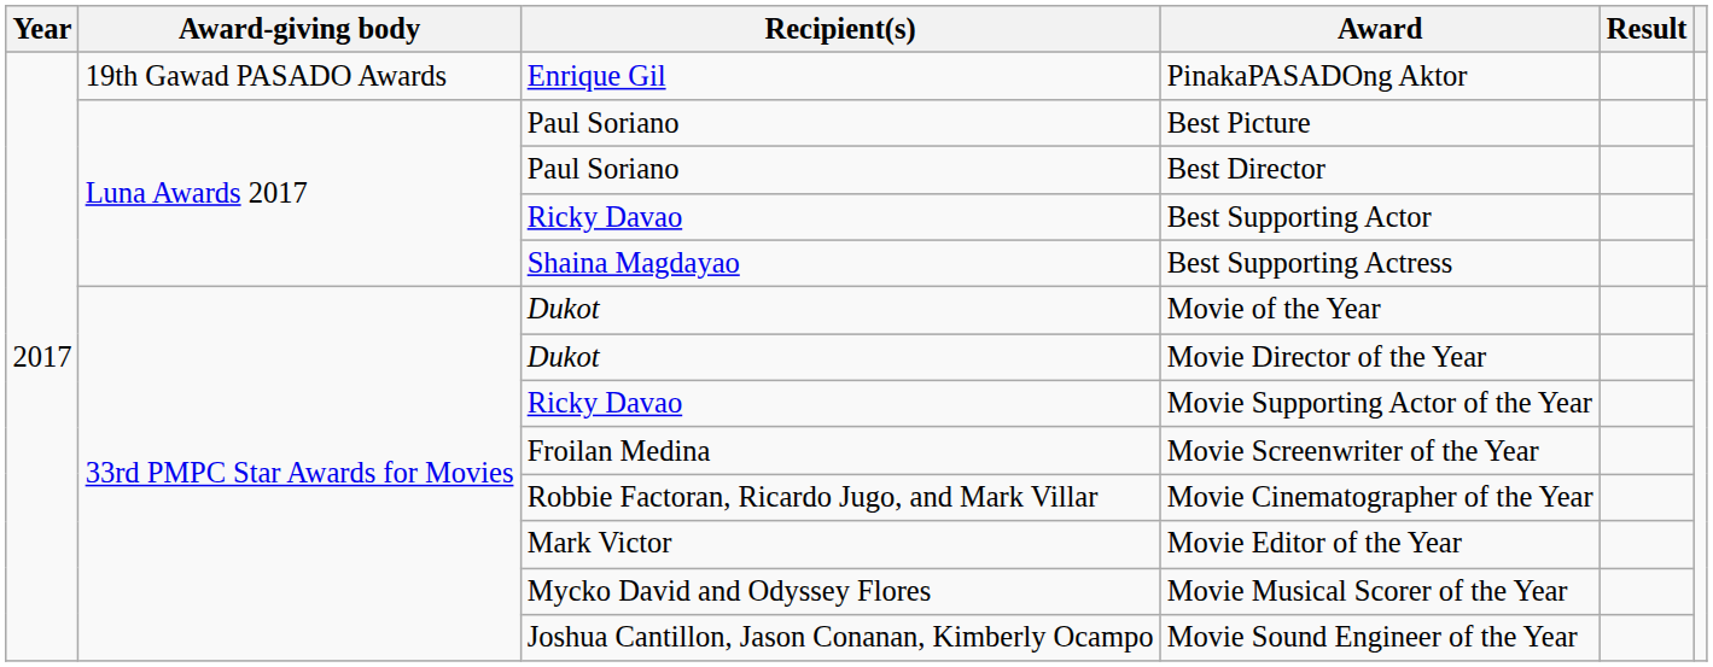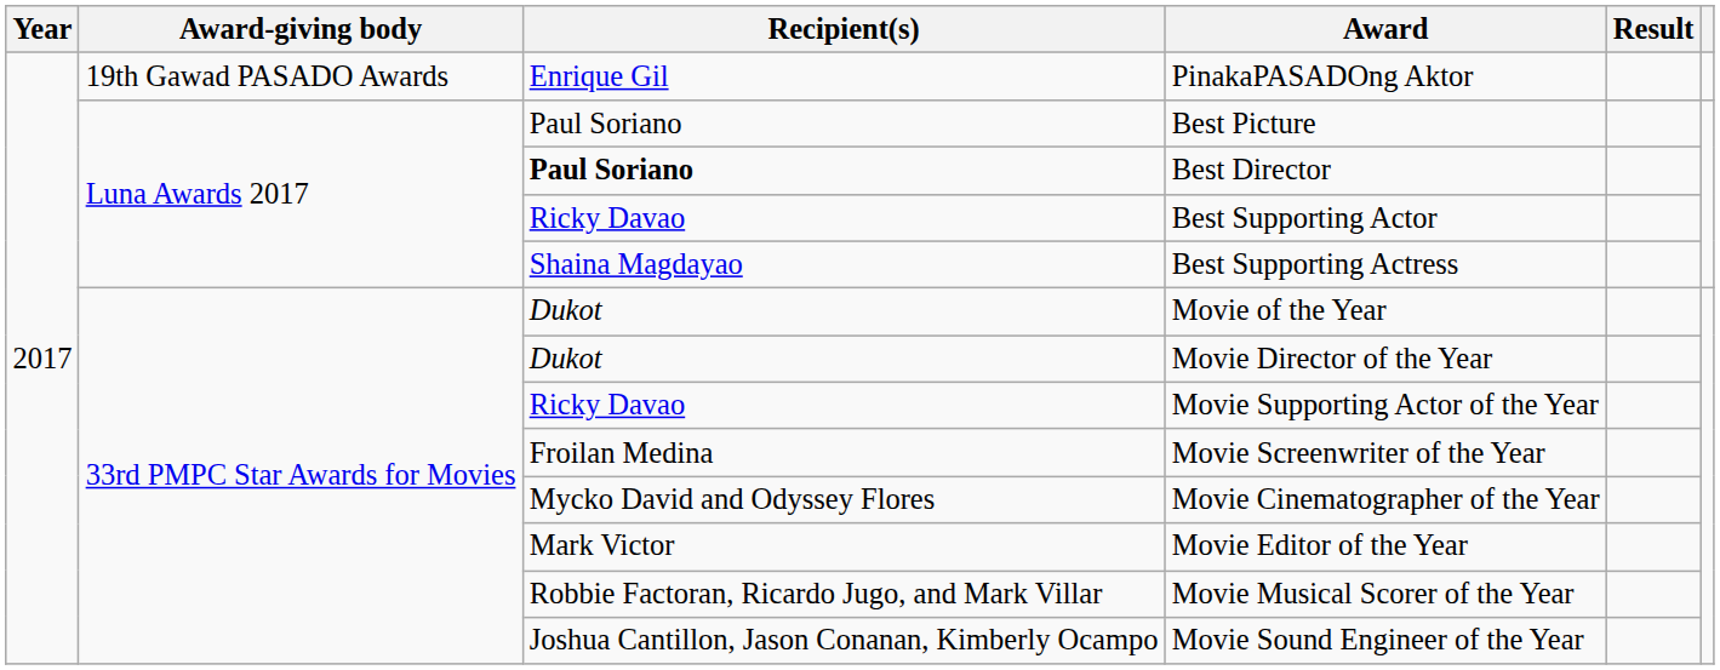 <table class="wikitable" style="font-size:100%;">
 <tr>
 <th scope="col">Year</th>
 <th scope="col">Award-giving body</th>
 <th scope="col">Recipient(s)</th>
 <th scope="col">Award</th>
 <th scope="col">Result</th>
 <th scope="col" class="unsortable"></th>
 </tr>
 <tr>
 <td rowspan="13">2017</td>
 <td rowspan="1">19th Gawad PASADO Awards</td>
 <td><a href='#'>Enrique Gil</a></td>
 <td rowspan="1">PinakaPASADOng Aktor</td>
 <td></td>
 <td rowspan="1"></td>
 </tr>
 <tr>
 <td rowspan="4"><a href='#'>Luna Awards</a> 2017</td>
 <td>Paul Soriano</td>
 <td>Best Picture</td>
 <td></td>
 <td rowspan="4"></td>
 </tr>
 <tr>
-<td>Paul Soriano</td>
+<td><strong>Paul Soriano</strong></td>
 <td>Best Director</td>
 <td></td>
 </tr>
 <tr>
 <td><a href='#'>Ricky Davao</a></td>
 <td>Best Supporting Actor</td>
 <td></td>
 </tr>
 <tr>
 <td><a href='#'>Shaina Magdayao</a></td>
 <td>Best Supporting Actress</td>
 <td></td>
 </tr>
 <tr>
 <td rowspan="8"><a href='#'>33rd PMPC Star Awards for Movies</a></td>
 <td><em>Dukot</em></td>
 <td>Movie of the Year</td>
 <td></td>
 <td rowspan="8"></td>
 </tr>
 <tr>
 <td><em>Dukot</em></td>
 <td>Movie Director of the Year</td>
 <td></td>
 </tr>
 <tr>
 <td><a href='#'>Ricky Davao</a></td>
 <td>Movie Supporting Actor of the Year</td>
 <td></td>
 </tr>
 <tr>
 <td>Froilan Medina</td>
 <td>Movie Screenwriter of the Year</td>
 <td></td>
 </tr>
 <tr>
-<td>Robbie Factoran, Ricardo Jugo, and Mark Villar</td>
+<td>Mycko David and Odyssey Flores</td>
 <td>Movie Cinematographer of the Year</td>
 <td></td>
 </tr>
 <tr>
 <td>Mark Victor</td>
 <td>Movie Editor of the Year</td>
 <td></td>
 </tr>
 <tr>
-<td>Mycko David and Odyssey Flores</td>
+<td>Robbie Factoran, Ricardo Jugo, and Mark Villar</td>
 <td>Movie Musical Scorer of the Year</td>
 <td></td>
 </tr>
 <tr>
 <td>Joshua Cantillon, Jason Conanan, Kimberly Ocampo</td>
 <td>Movie Sound Engineer of the Year</td>
 <td></td>
 </tr>
 </table>
